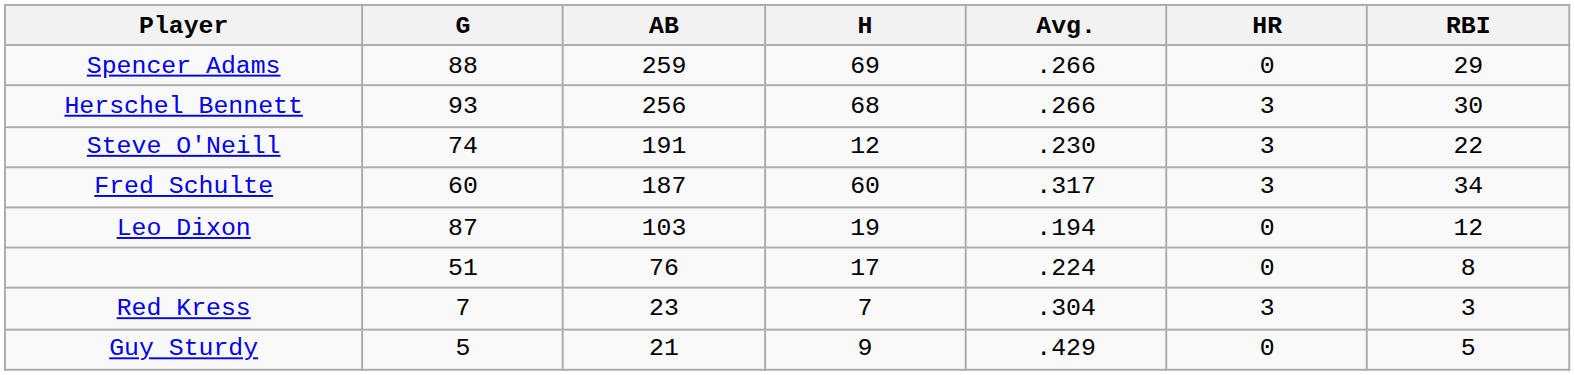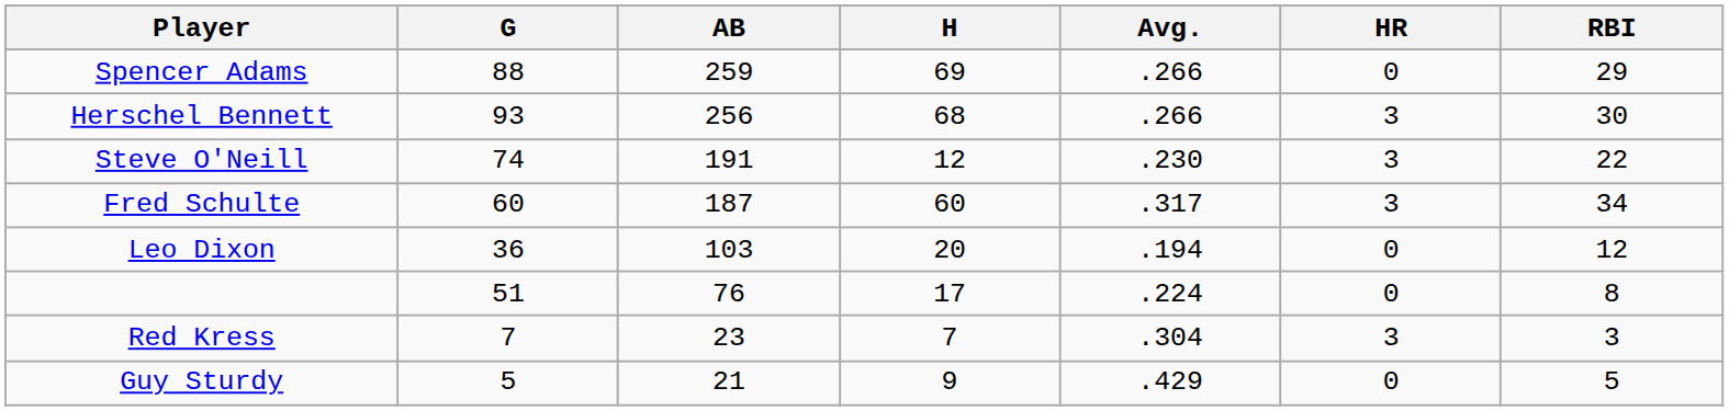 <table class="wikitable sortable">
 <tr>
 <th bgcolor="#DDDDFF" width="16%">Player</th>
 <th bgcolor="#DDDDFF" width="9%">G</th>
 <th bgcolor="#DDDDFF" width="9%">AB</th>
 <th bgcolor="#DDDDFF" width="9%">H</th>
 <th bgcolor="#DDDDFF" width="9%">Avg.</th>
 <th bgcolor="#DDDDFF" width="9%">HR</th>
 <th bgcolor="#DDDDFF" width="9%">RBI</th>
 </tr>
 <tr align="center">
 <td><a href='#'>Spencer Adams</a></td>
 <td>88</td>
 <td>259</td>
 <td>69</td>
 <td>.266</td>
 <td>0</td>
 <td>29</td>
 </tr>
 <tr align="center">
 <td><a href='#'>Herschel Bennett</a></td>
 <td>93</td>
 <td>256</td>
 <td>68</td>
 <td>.266</td>
 <td>3</td>
 <td>30</td>
 </tr>
 <tr align="center">
 <td><a href='#'>Steve O'Neill</a></td>
 <td>74</td>
 <td>191</td>
 <td>12</td>
 <td>.230</td>
 <td>3</td>
 <td>22</td>
 </tr>
 <tr align="center">
 <td><a href='#'>Fred Schulte</a></td>
 <td>60</td>
 <td>187</td>
 <td>60</td>
 <td>.317</td>
 <td>3</td>
 <td>34</td>
 </tr>
 <tr align="center">
 <td><a href='#'>Leo Dixon</a></td>
-<td>87</td>
+<td>36</td>
 <td>103</td>
-<td>19</td>
+<td>20</td>
 <td>.194</td>
 <td>0</td>
 <td>12</td>
 </tr>
 <tr align="center">
 <td></td>
 <td>51</td>
 <td>76</td>
 <td>17</td>
 <td>.224</td>
 <td>0</td>
 <td>8</td>
 </tr>
 <tr align="center">
 <td><a href='#'>Red Kress</a></td>
 <td>7</td>
 <td>23</td>
 <td>7</td>
 <td>.304</td>
 <td>3</td>
 <td>3</td>
 </tr>
 <tr align="center">
 <td><a href='#'>Guy Sturdy</a></td>
 <td>5</td>
 <td>21</td>
 <td>9</td>
 <td>.429</td>
 <td>0</td>
 <td>5</td>
 </tr>
 </table>
